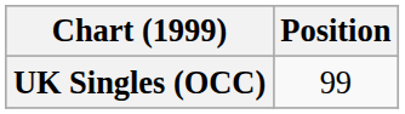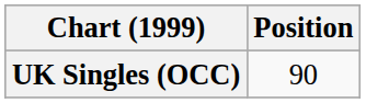 <table class="wikitable plainrowheaders" style="text-align:center">
 <tr>
 <th>Chart (1999)</th>
 <th>Position</th>
 </tr>
 <tr>
 <th scope="row">UK Singles (OCC)</th>
-<td>99</td>
+<td>90</td>
 </tr>
 </table>
